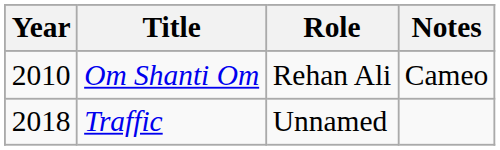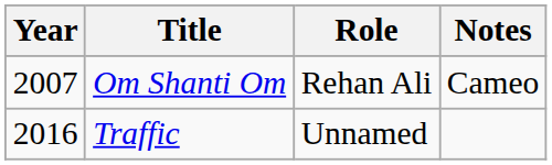 <table class="wikitable">
 <tr>
 <th>Year</th>
 <th>Title</th>
 <th>Role</th>
 <th>Notes</th>
 </tr>
 <tr>
-<td>2010</td>
+<td>2007</td>
 <td><em><a href='#'>Om Shanti Om</a></em></td>
 <td>Rehan Ali</td>
 <td>Cameo</td>
 </tr>
 <tr>
-<td>2018</td>
+<td>2016</td>
 <td><em><a href='#'>Traffic</a></em></td>
 <td>Unnamed</td>
 <td></td>
 </tr>
 </table>
